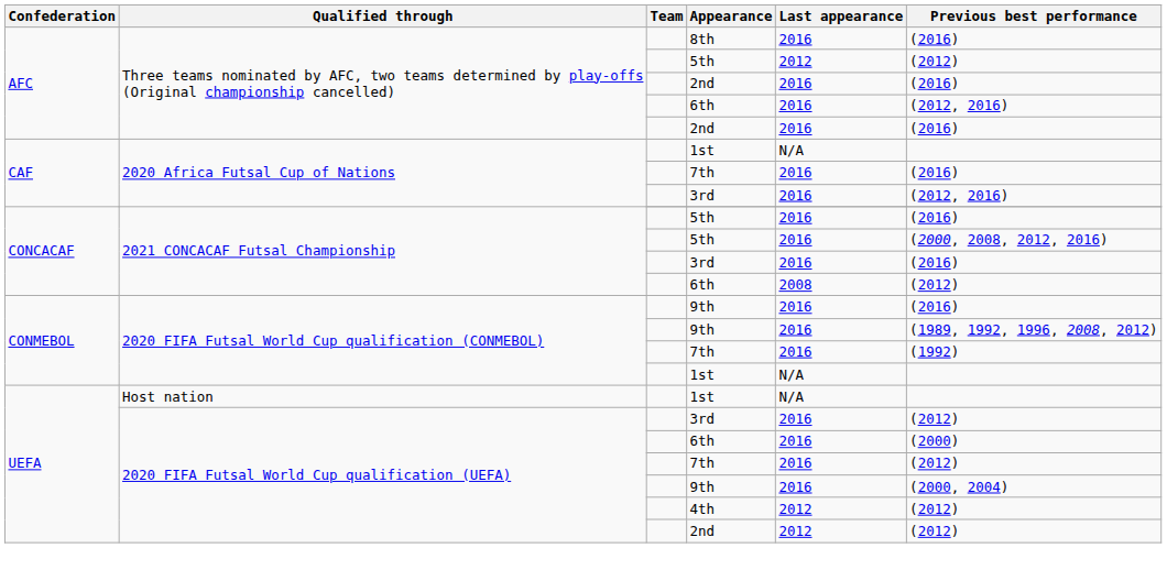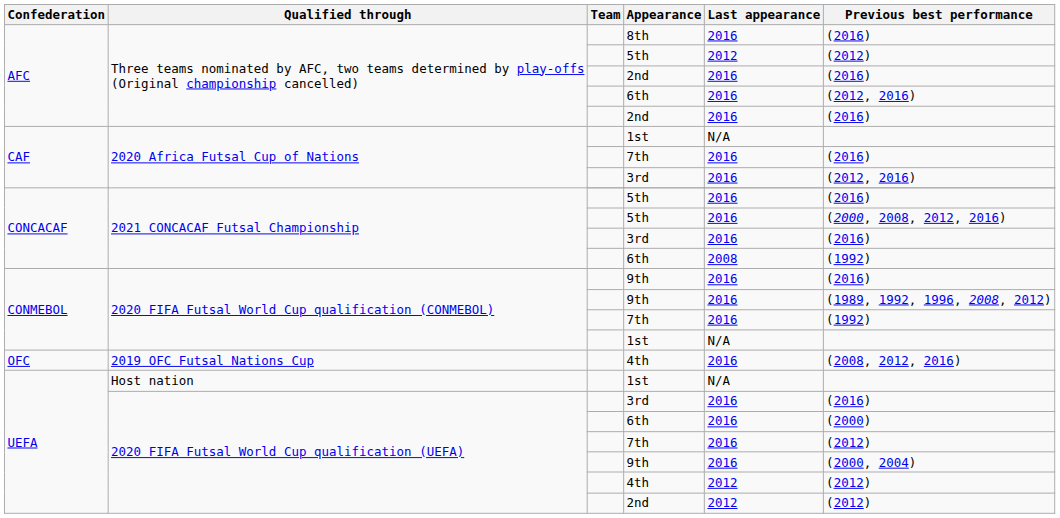 <table class="wikitable sortable">
 <tr>
 <th>Confederation</th>
 <th>Qualified through</th>
 <th>Team</th>
 <th data-sort-type="number">Appearance</th>
 <th>Last appearance</th>
 <th>Previous best performance</th>
 </tr>
 <tr>
 <td rowspan=5><a href='#'>AFC </a><br></td>
 <td rowspan=5>Three teams nominated by AFC, two teams determined by <a href='#'>play-offs</a><br>(Original <a href='#'>championship</a> cancelled)</td>
 <td></td>
 <td>8th</td>
 <td><a href='#'>2016</a></td>
 <td> (<a href='#'>2016</a>)</td>
 </tr>
 <tr>
 <td></td>
 <td>5th</td>
 <td><a href='#'>2012</a></td>
 <td> (<a href='#'>2012</a>)</td>
 </tr>
 <tr>
 <td></td>
 <td>2nd</td>
 <td><a href='#'>2016</a></td>
 <td> (<a href='#'>2016</a>)</td>
 </tr>
 <tr>
 <td></td>
 <td>6th</td>
 <td><a href='#'>2016</a></td>
 <td> (<a href='#'>2012</a>, <a href='#'>2016</a>)</td>
 </tr>
 <tr>
 <td></td>
 <td>2nd</td>
 <td><a href='#'>2016</a></td>
 <td> (<a href='#'>2016</a>)</td>
 </tr>
 <tr>
 <td rowspan=3><a href='#'>CAF </a><br></td>
 <td rowspan=3><a href='#'>2020 Africa Futsal Cup of Nations</a></td>
 <td></td>
 <td>1st</td>
 <td>N/A</td>
 <td></td>
 </tr>
 <tr>
 <td></td>
 <td>7th</td>
 <td><a href='#'>2016</a></td>
 <td> (<a href='#'>2016</a>)</td>
 </tr>
 <tr>
 <td></td>
 <td>3rd</td>
 <td><a href='#'>2016</a></td>
 <td> (<a href='#'>2012</a>, <a href='#'>2016</a>)</td>
 </tr>
 <tr>
 <td rowspan=5><a href='#'>CONCACAF </a><br></td>
 <td rowspan=5><a href='#'>2021 CONCACAF Futsal Championship</a></td>
 </tr>
 <tr>
 <td></td>
 <td>5th</td>
 <td><a href='#'>2016</a></td>
 <td> (<a href='#'>2016</a>)</td>
 </tr>
 <tr>
 <td></td>
 <td>5th</td>
 <td><a href='#'>2016</a></td>
 <td> (<em><a href='#'>2000</a></em>, <a href='#'>2008</a>, <a href='#'>2012</a>, <a href='#'>2016</a>)</td>
 </tr>
 <tr>
 <td></td>
 <td>3rd</td>
 <td><a href='#'>2016</a></td>
 <td> (<a href='#'>2016</a>)</td>
 </tr>
 <tr>
 <td></td>
 <td>6th</td>
 <td><a href='#'>2008</a></td>
-<td> (<a href='#'>2012</a>)</td>
+<td> (<a href='#'>1992</a>)</td>
 </tr>
 <tr>
 <td rowspan=4><a href='#'>CONMEBOL </a><br></td>
 <td rowspan=4><a href='#'>2020 FIFA Futsal World Cup qualification (CONMEBOL)</a></td>
 <td></td>
 <td>9th</td>
 <td><a href='#'>2016</a></td>
 <td> (<a href='#'>2016</a>)</td>
 </tr>
 <tr>
 <td></td>
 <td>9th</td>
 <td><a href='#'>2016</a></td>
 <td> (<a href='#'>1989</a>, <a href='#'>1992</a>, <a href='#'>1996</a>, <em><a href='#'>2008</a></em>, <a href='#'>2012</a>)</td>
 </tr>
 <tr>
 <td></td>
 <td>7th</td>
 <td><a href='#'>2016</a></td>
 <td> (<a href='#'>1992</a>)</td>
 </tr>
 <tr>
 <td></td>
 <td>1st</td>
 <td>N/A</td>
 <td></td>
 </tr>
 <tr>
+<td><a href='#'>OFC </a><br></td>
+<td><a href='#'>2019 OFC Futsal Nations Cup</a></td>
+<td></td>
+<td>4th</td>
+<td><a href='#'>2016</a></td>
+<td> (<a href='#'>2008</a>, <a href='#'>2012</a>, <a href='#'>2016</a>)</td>
+</tr>
+<tr>
 <td rowspan=7><a href='#'>UEFA </a><br></td>
 <td>Host nation</td>
 <td></td>
 <td>1st</td>
 <td>N/A</td>
 <td></td>
 </tr>
 <tr>
 <td rowspan=6><a href='#'>2020 FIFA Futsal World Cup qualification (UEFA)</a></td>
 <td></td>
 <td>3rd</td>
 <td><a href='#'>2016</a></td>
-<td> (<a href='#'>2012</a>)</td>
+<td> (<a href='#'>2016</a>)</td>
 </tr>
 <tr>
 <td></td>
 <td>6th</td>
 <td><a href='#'>2016</a></td>
 <td> (<a href='#'>2000</a>)</td>
 </tr>
 <tr>
 <td></td>
 <td>7th</td>
 <td><a href='#'>2016</a></td>
 <td> (<a href='#'>2012</a>)</td>
 </tr>
 <tr>
 <td></td>
 <td>9th</td>
 <td><a href='#'>2016</a></td>
 <td> (<a href='#'>2000</a>, <a href='#'>2004</a>)</td>
 </tr>
 <tr>
 <td></td>
 <td>4th</td>
 <td><a href='#'>2012</a></td>
 <td> (<a href='#'>2012</a>)</td>
 </tr>
 <tr>
 <td></td>
 <td>2nd</td>
 <td><a href='#'>2012</a></td>
 <td> (<a href='#'>2012</a>)</td>
 </tr>
 </table>
